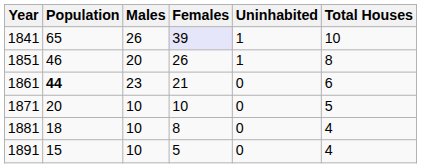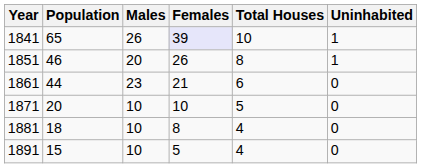 <table class="wikitable">
 <tr>
 <th>Year</th>
 <th>Population</th>
 <th>Males</th>
 <th>Females</th>
+<th>Total Houses</th>
 <th>Uninhabited</th>
-<th>Total Houses</th>
 </tr>
 <tr>
 <td>1841</td>
 <td>65</td>
 <td>26</td>
 <td style="background: lavender;">39</td>
+<td>10</td>
 <td>1</td>
-<td>10</td>
 </tr>
 <tr>
 <td>1851</td>
 <td>46</td>
 <td>20</td>
 <td>26</td>
+<td>8</td>
 <td>1</td>
-<td>8</td>
 </tr>
 <tr>
 <td>1861</td>
-<td><strong>44</strong></td>
+<td>44</td>
 <td>23</td>
 <td>21</td>
+<td>6</td>
 <td>0</td>
-<td>6</td>
 </tr>
 <tr>
 <td>1871</td>
 <td>20</td>
 <td>10</td>
 <td>10</td>
+<td>5</td>
 <td>0</td>
-<td>5</td>
 </tr>
 <tr>
 <td>1881</td>
 <td>18</td>
 <td>10</td>
 <td>8</td>
+<td>4</td>
 <td>0</td>
-<td>4</td>
 </tr>
 <tr>
 <td>1891</td>
 <td>15</td>
 <td>10</td>
 <td>5</td>
+<td>4</td>
 <td>0</td>
-<td>4</td>
 </tr>
 </table>
